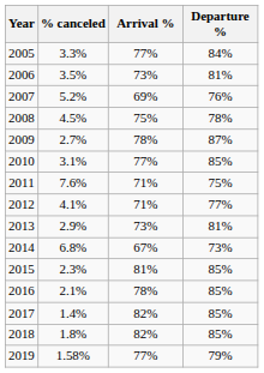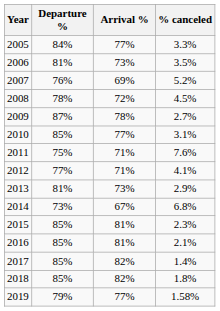 <table class="wikitable" style="text-align: center; font-size: 90%">
 <tr>
 <th>Year</th>
+<th style="width:75px;">Departure %</th>
+<th style="width:75px;">Arrival %</th>
 <th>% canceled</th>
-<th style="width:75px;">Arrival %</th>
-<th style="width:75px;">Departure %</th>
 </tr>
 <tr>
 <td>2005</td>
+<td>84%</td>
+<td>77%</td>
 <td>3.3%</td>
-<td>77%</td>
-<td>84%</td>
 </tr>
 <tr>
 <td>2006</td>
+<td>81%</td>
+<td>73%</td>
 <td>3.5%</td>
-<td>73%</td>
-<td>81%</td>
 </tr>
 <tr>
 <td>2007</td>
+<td>76%</td>
+<td>69%</td>
 <td>5.2%</td>
-<td>69%</td>
-<td>76%</td>
 </tr>
 <tr>
 <td>2008</td>
+<td>78%</td>
+<td>72%</td>
 <td>4.5%</td>
-<td>75%</td>
-<td>78%</td>
 </tr>
 <tr>
 <td>2009</td>
+<td>87%</td>
+<td>78%</td>
 <td>2.7%</td>
-<td>78%</td>
-<td>87%</td>
 </tr>
 <tr>
 <td>2010</td>
+<td>85%</td>
+<td>77%</td>
 <td>3.1%</td>
-<td>77%</td>
-<td>85%</td>
 </tr>
 <tr>
 <td>2011</td>
+<td>75%</td>
+<td>71%</td>
 <td>7.6%</td>
-<td>71%</td>
-<td>75%</td>
 </tr>
 <tr>
 <td>2012</td>
+<td>77%</td>
+<td>71%</td>
 <td>4.1%</td>
-<td>71%</td>
-<td>77%</td>
 </tr>
 <tr>
 <td>2013</td>
+<td>81%</td>
+<td>73%</td>
 <td>2.9%</td>
-<td>73%</td>
-<td>81%</td>
 </tr>
 <tr>
 <td>2014</td>
+<td>73%</td>
+<td>67%</td>
 <td>6.8%</td>
-<td>67%</td>
-<td>73%</td>
 </tr>
 <tr>
 <td>2015</td>
+<td>85%</td>
+<td>81%</td>
 <td>2.3%</td>
-<td>81%</td>
-<td>85%</td>
 </tr>
 <tr>
 <td>2016</td>
+<td>85%</td>
+<td>81%</td>
 <td>2.1%</td>
-<td>78%</td>
-<td>85%</td>
 </tr>
 <tr>
 <td>2017</td>
+<td>85%</td>
+<td>82%</td>
 <td>1.4%</td>
-<td>82%</td>
-<td>85%</td>
 </tr>
 <tr>
 <td>2018</td>
+<td>85%</td>
+<td>82%</td>
 <td>1.8%</td>
-<td>82%</td>
-<td>85%</td>
 </tr>
 <tr>
 <td>2019</td>
+<td>79%</td>
+<td>77%</td>
 <td>1.58%</td>
-<td>77%</td>
-<td>79%</td>
 </tr>
 </table>
